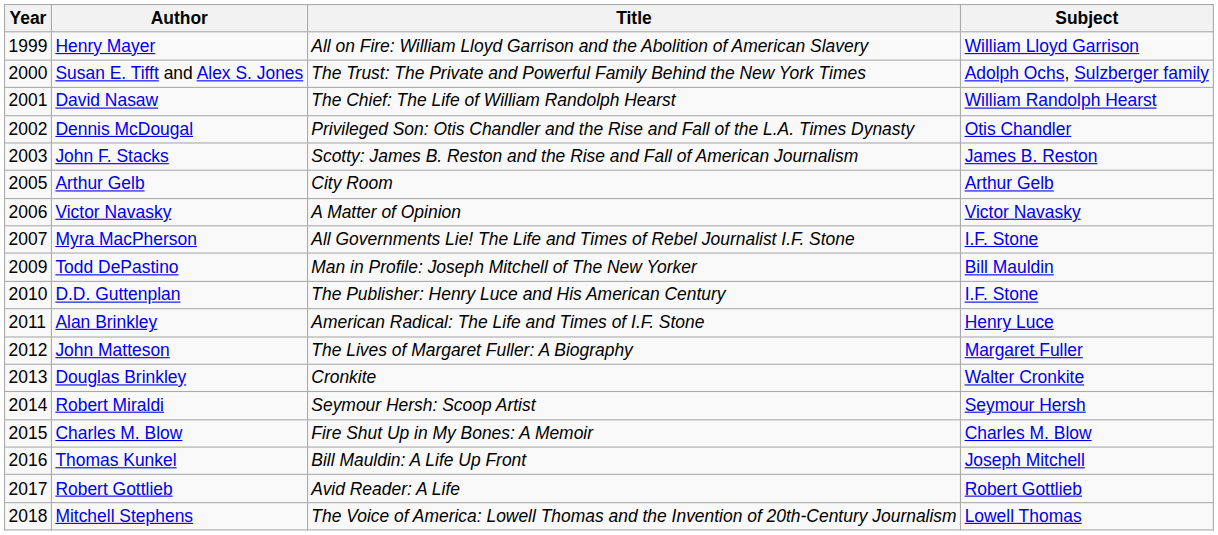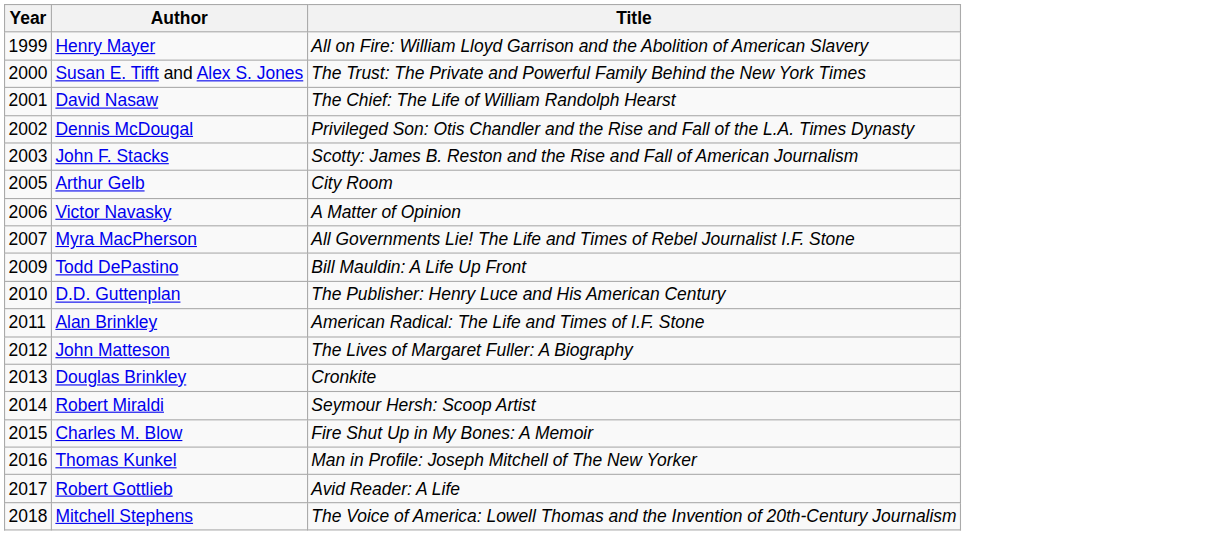 <table class="wikitable">
 <tr>
 <th>Year</th>
 <th>Author</th>
 <th>Title</th>
-<th>Subject</th>
 </tr>
 <tr>
 <td>1999</td>
 <td><a href='#'>Henry Mayer</a></td>
 <td><em>All on Fire: William Lloyd Garrison and the Abolition of American Slavery</em></td>
-<td><a href='#'>William Lloyd Garrison</a></td>
 </tr>
 <tr>
 <td>2000</td>
 <td><a href='#'>Susan E. Tifft</a> and <a href='#'>Alex S. Jones</a></td>
 <td><em>The Trust: The Private and Powerful Family Behind the New York Times</em></td>
-<td><a href='#'>Adolph Ochs</a>, <a href='#'>Sulzberger family</a></td>
 </tr>
 <tr>
 <td>2001</td>
 <td><a href='#'>David Nasaw</a></td>
 <td><em>The Chief: The Life of William Randolph Hearst</em></td>
-<td><a href='#'>William Randolph Hearst</a></td>
 </tr>
 <tr>
 <td>2002</td>
 <td><a href='#'>Dennis McDougal</a></td>
 <td><em>Privileged Son: Otis Chandler and the Rise and Fall of the L.A. Times Dynasty</em></td>
-<td><a href='#'>Otis Chandler</a></td>
 </tr>
 <tr>
 <td>2003</td>
 <td><a href='#'>John F. Stacks</a></td>
 <td><em>Scotty: James B. Reston and the Rise and Fall of American Journalism</em></td>
-<td><a href='#'>James B. Reston</a></td>
 </tr>
 <tr>
 <td>2005</td>
 <td><a href='#'>Arthur Gelb</a></td>
 <td><em>City Room</em></td>
-<td><a href='#'>Arthur Gelb</a></td>
 </tr>
 <tr>
 <td>2006</td>
 <td><a href='#'>Victor Navasky</a></td>
 <td><em>A Matter of Opinion</em></td>
-<td><a href='#'>Victor Navasky</a></td>
 </tr>
 <tr>
 <td>2007</td>
 <td><a href='#'>Myra MacPherson</a></td>
 <td><em>All Governments Lie! The Life and Times of Rebel Journalist I.F. Stone</em></td>
-<td><a href='#'>I.F. Stone</a></td>
 </tr>
 <tr>
 <td>2009</td>
 <td><a href='#'>Todd DePastino</a></td>
-<td><em>Man in Profile: Joseph Mitchell of The New Yorker</em></td>
-<td><a href='#'>Bill Mauldin</a></td>
+<td><em>Bill Mauldin: A Life Up Front</em></td>
 </tr>
 <tr>
 <td>2010</td>
 <td><a href='#'>D.D. Guttenplan</a></td>
 <td><em>The Publisher: Henry Luce and His American Century</em></td>
-<td><a href='#'>I.F. Stone</a></td>
 </tr>
 <tr>
 <td>2011</td>
 <td><a href='#'>Alan Brinkley</a></td>
 <td><em>American Radical: The Life and Times of I.F. Stone</em></td>
-<td><a href='#'>Henry Luce</a></td>
 </tr>
 <tr>
 <td>2012</td>
 <td><a href='#'>John Matteson</a></td>
 <td><em>The Lives of Margaret Fuller: A Biography</em></td>
-<td><a href='#'>Margaret Fuller</a></td>
 </tr>
 <tr>
 <td>2013</td>
 <td><a href='#'>Douglas Brinkley</a></td>
 <td><em>Cronkite</em></td>
-<td><a href='#'>Walter Cronkite</a></td>
 </tr>
 <tr>
 <td>2014</td>
 <td><a href='#'>Robert Miraldi</a></td>
 <td><em>Seymour Hersh: Scoop Artist</em></td>
-<td><a href='#'>Seymour Hersh</a></td>
 </tr>
 <tr>
 <td>2015</td>
 <td><a href='#'>Charles M. Blow</a></td>
 <td><em>Fire Shut Up in My Bones: A Memoir</em></td>
-<td><a href='#'>Charles M. Blow</a></td>
 </tr>
 <tr>
 <td>2016</td>
 <td><a href='#'>Thomas Kunkel</a></td>
-<td><em>Bill Mauldin: A Life Up Front</em></td>
-<td><a href='#'>Joseph Mitchell</a></td>
+<td><em>Man in Profile: Joseph Mitchell of The New Yorker</em></td>
 </tr>
 <tr>
 <td>2017</td>
 <td><a href='#'>Robert Gottlieb</a></td>
 <td><em>Avid Reader: A Life</em></td>
-<td><a href='#'>Robert Gottlieb</a></td>
 </tr>
 <tr>
 <td>2018</td>
 <td><a href='#'>Mitchell Stephens</a></td>
 <td><em>The Voice of America: Lowell Thomas and the Invention of 20th-Century Journalism</em></td>
-<td><a href='#'>Lowell Thomas</a></td>
 </tr>
 </table>
